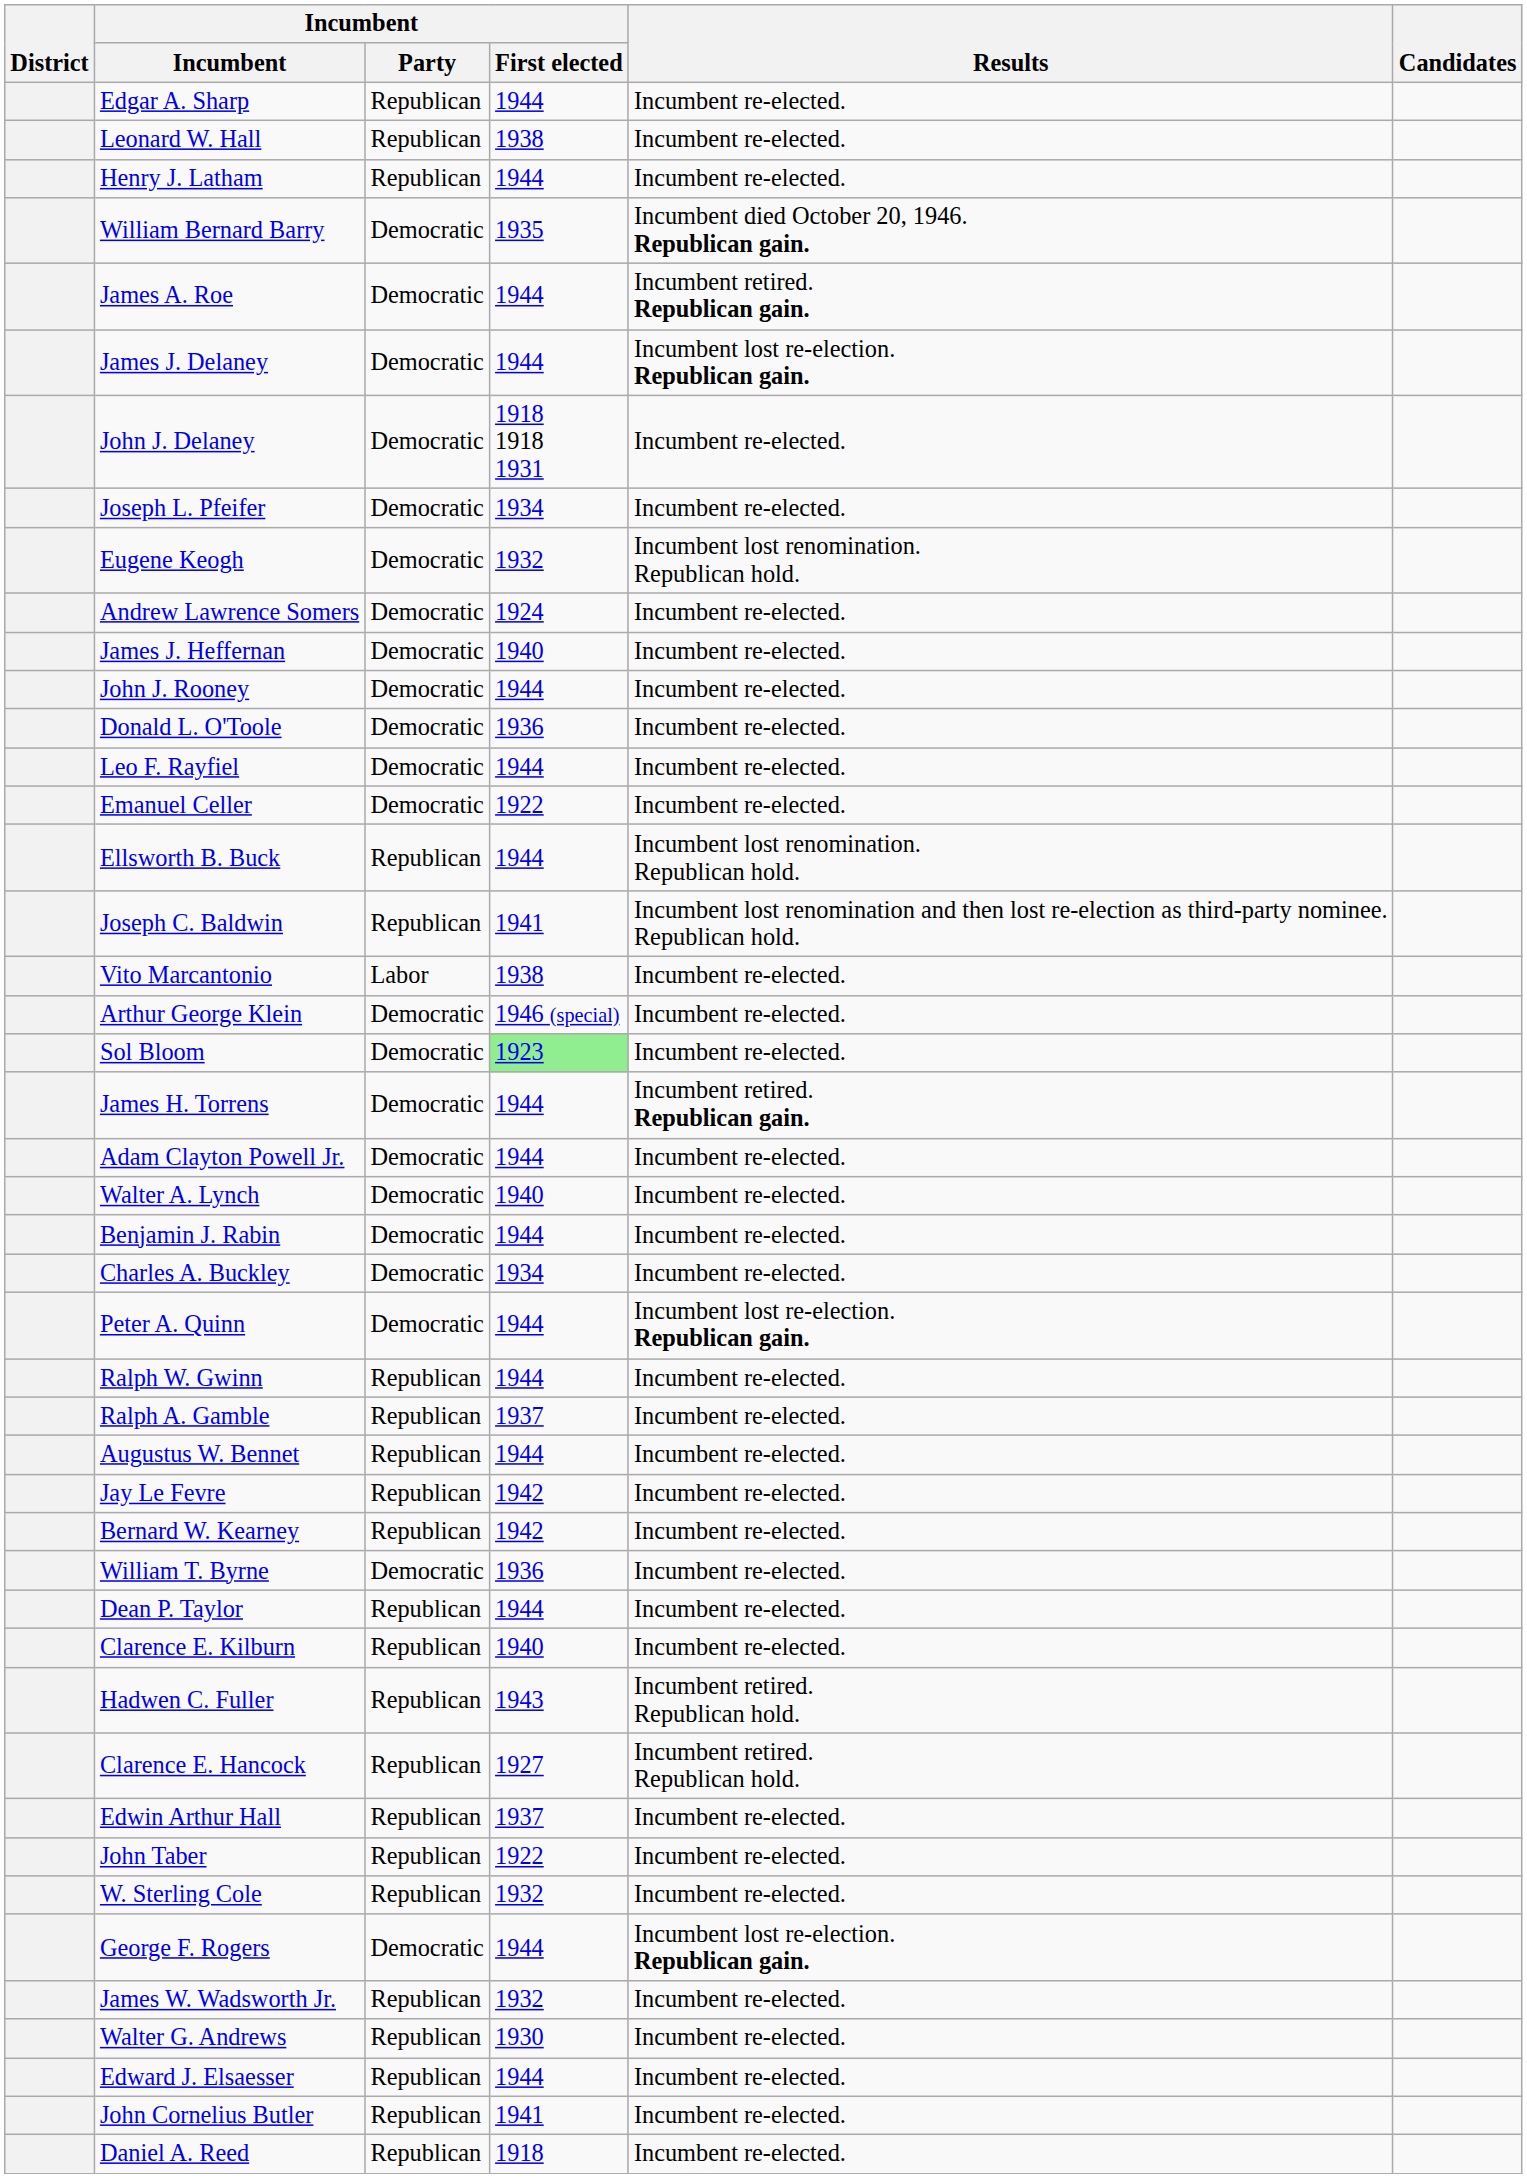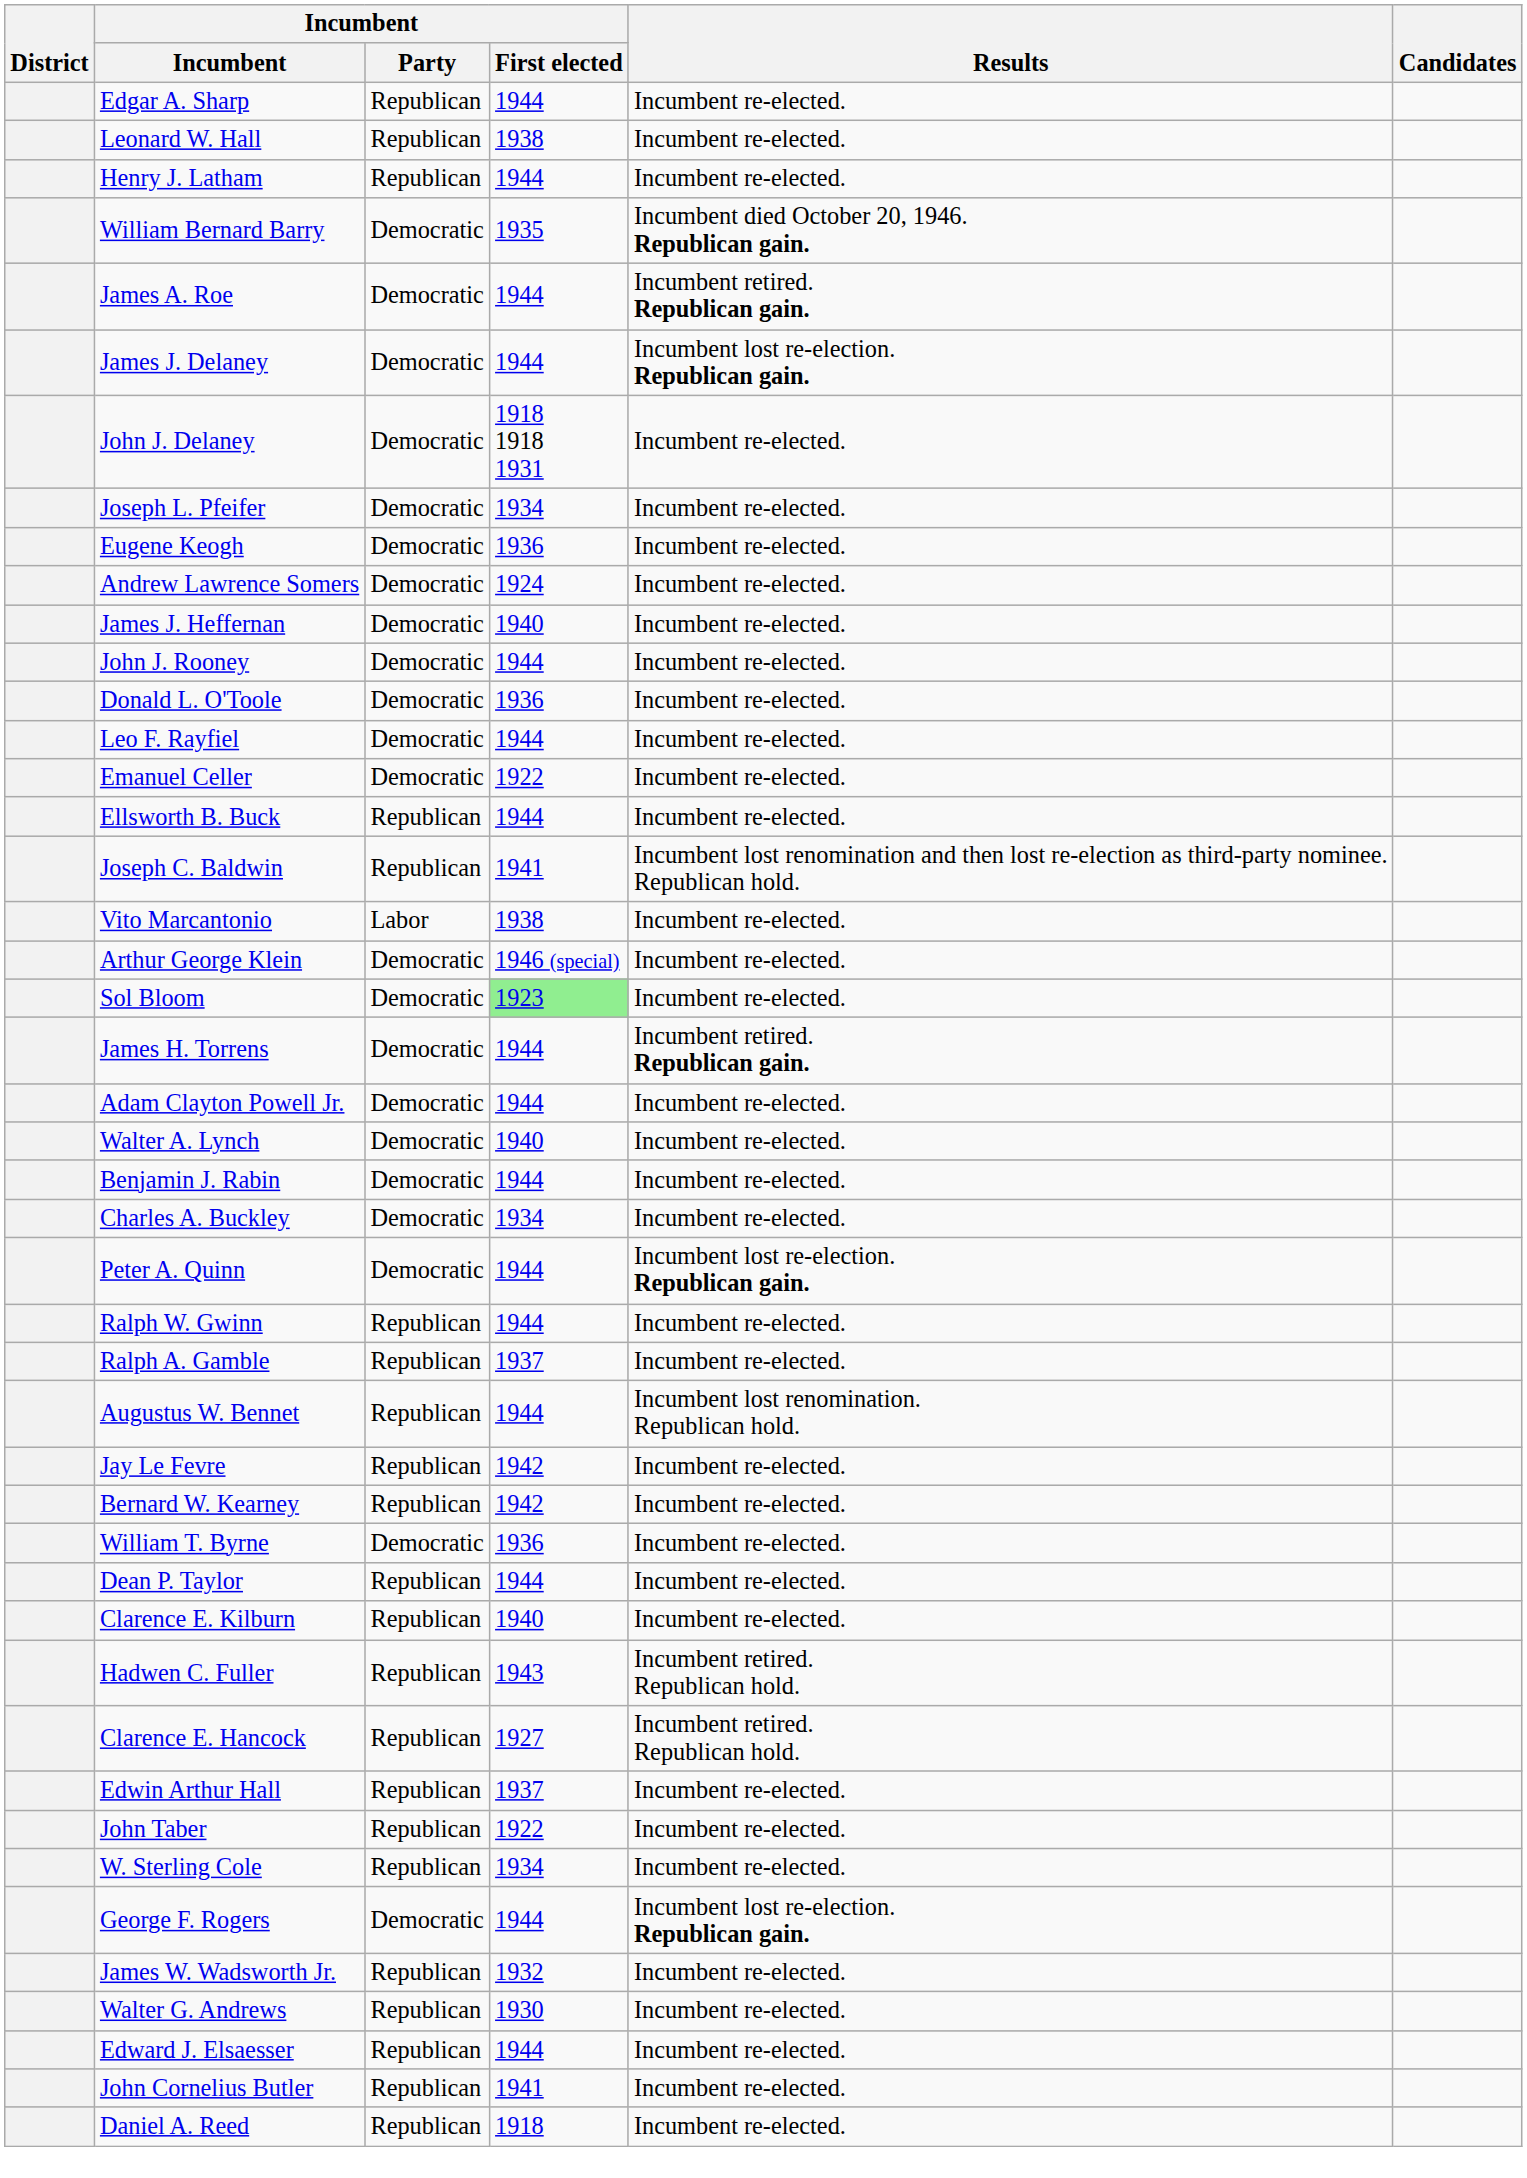 <table class=wikitable>
 <tr valign=bottom>
 <th rowspan=2>District</th>
 <th colspan=3>Incumbent</th>
 <th rowspan=2>Results</th>
 <th rowspan=2>Candidates</th>
 </tr>
 <tr>
 <th>Incumbent</th>
 <th>Party</th>
 <th>First elected</th>
 </tr>
 <tr>
 <th></th>
 <td><a href='#'>Edgar A. Sharp</a></td>
 <td>Republican</td>
 <td><a href='#'>1944</a></td>
 <td>Incumbent re-elected.</td>
 <td nowrap></td>
 </tr>
 <tr>
 <th></th>
 <td><a href='#'>Leonard W. Hall</a></td>
 <td>Republican</td>
 <td><a href='#'>1938</a></td>
 <td>Incumbent re-elected.</td>
 <td nowrap></td>
 </tr>
 <tr>
 <th></th>
 <td><a href='#'>Henry J. Latham</a></td>
 <td>Republican</td>
 <td><a href='#'>1944</a></td>
 <td>Incumbent re-elected.</td>
 <td nowrap></td>
 </tr>
 <tr>
 <th></th>
 <td><a href='#'>William Bernard Barry</a></td>
 <td>Democratic</td>
 <td><a href='#'>1935 </a></td>
 <td>Incumbent died October 20, 1946.<br><strong>Republican gain.</strong></td>
 <td nowrap></td>
 </tr>
 <tr>
 <th></th>
 <td><a href='#'>James A. Roe</a></td>
 <td>Democratic</td>
 <td><a href='#'>1944</a></td>
 <td>Incumbent retired.<br><strong>Republican gain.</strong></td>
 <td nowrap></td>
 </tr>
 <tr>
 <th></th>
 <td><a href='#'>James J. Delaney</a></td>
 <td>Democratic</td>
 <td><a href='#'>1944</a></td>
 <td>Incumbent lost re-election.<br><strong>Republican gain.</strong></td>
 <td nowrap></td>
 </tr>
 <tr>
 <th></th>
 <td><a href='#'>John J. Delaney</a></td>
 <td>Democratic</td>
 <td><a href='#'>1918 </a><br>1918 <br><a href='#'>1931 </a></td>
 <td>Incumbent re-elected.</td>
 <td nowrap></td>
 </tr>
 <tr>
 <th></th>
 <td><a href='#'>Joseph L. Pfeifer</a></td>
 <td>Democratic</td>
 <td><a href='#'>1934</a></td>
 <td>Incumbent re-elected.</td>
 <td nowrap></td>
 </tr>
 <tr>
 <th></th>
 <td><a href='#'>Eugene Keogh</a></td>
 <td>Democratic</td>
-<td><a href='#'>1932</a></td>
-<td>Incumbent lost renomination.<br>Republican hold.</td>
+<td><a href='#'>1936</a></td>
+<td>Incumbent re-elected.</td>
 <td nowrap></td>
 </tr>
 <tr>
 <th></th>
 <td><a href='#'>Andrew Lawrence Somers</a></td>
 <td>Democratic</td>
 <td><a href='#'>1924</a></td>
 <td>Incumbent re-elected.</td>
 <td nowrap></td>
 </tr>
 <tr>
 <th></th>
 <td><a href='#'>James J. Heffernan</a></td>
 <td>Democratic</td>
 <td><a href='#'>1940</a></td>
 <td>Incumbent re-elected.</td>
 <td nowrap></td>
 </tr>
 <tr>
 <th></th>
 <td><a href='#'>John J. Rooney</a></td>
 <td>Democratic</td>
 <td><a href='#'>1944</a></td>
 <td>Incumbent re-elected.</td>
 <td nowrap></td>
 </tr>
 <tr>
 <th></th>
 <td><a href='#'>Donald L. O'Toole</a></td>
 <td>Democratic</td>
 <td><a href='#'>1936</a></td>
 <td>Incumbent re-elected.</td>
 <td nowrap></td>
 </tr>
 <tr>
 <th></th>
 <td><a href='#'>Leo F. Rayfiel</a></td>
 <td>Democratic</td>
 <td><a href='#'>1944</a></td>
 <td>Incumbent re-elected.</td>
 <td nowrap></td>
 </tr>
 <tr>
 <th></th>
 <td><a href='#'>Emanuel Celler</a></td>
 <td>Democratic</td>
 <td><a href='#'>1922</a></td>
 <td>Incumbent re-elected.</td>
 <td nowrap></td>
 </tr>
 <tr>
 <th></th>
 <td><a href='#'>Ellsworth B. Buck</a></td>
 <td>Republican</td>
 <td><a href='#'>1944</a></td>
-<td>Incumbent lost renomination.<br>Republican hold.</td>
+<td>Incumbent re-elected.</td>
 <td nowrap></td>
 </tr>
 <tr>
 <th></th>
 <td><a href='#'>Joseph C. Baldwin</a></td>
 <td>Republican</td>
 <td><a href='#'>1941 </a></td>
 <td>Incumbent lost renomination and then lost re-election as third-party nominee.<br>Republican hold.</td>
 <td nowrap></td>
 </tr>
 <tr>
 <th></th>
 <td><a href='#'>Vito Marcantonio</a></td>
 <td>Labor</td>
 <td><a href='#'>1938</a></td>
 <td>Incumbent re-elected.</td>
 <td nowrap></td>
 </tr>
 <tr>
 <th></th>
 <td><a href='#'>Arthur George Klein</a></td>
 <td>Democratic</td>
 <td><a href='#'>1946 <small>(special)</small></a></td>
 <td>Incumbent re-elected.</td>
 <td nowrap></td>
 </tr>
 <tr>
 <th></th>
 <td><a href='#'>Sol Bloom</a></td>
 <td>Democratic</td>
 <td style="background: lightgreen;"><a href='#'>1923 </a></td>
 <td>Incumbent re-elected.</td>
 <td nowrap></td>
 </tr>
 <tr>
 <th></th>
 <td><a href='#'>James H. Torrens</a></td>
 <td>Democratic</td>
 <td><a href='#'>1944</a></td>
 <td>Incumbent retired.<br><strong>Republican gain.</strong></td>
 <td nowrap></td>
 </tr>
 <tr>
 <th></th>
 <td><a href='#'>Adam Clayton Powell Jr.</a></td>
 <td>Democratic</td>
 <td><a href='#'>1944</a></td>
 <td>Incumbent re-elected.</td>
 <td nowrap></td>
 </tr>
 <tr>
 <th></th>
 <td><a href='#'>Walter A. Lynch</a></td>
 <td>Democratic</td>
 <td><a href='#'>1940</a></td>
 <td>Incumbent re-elected.</td>
 <td nowrap></td>
 </tr>
 <tr>
 <th></th>
 <td><a href='#'>Benjamin J. Rabin</a></td>
 <td>Democratic</td>
 <td><a href='#'>1944</a></td>
 <td>Incumbent re-elected.</td>
 <td nowrap></td>
 </tr>
 <tr>
 <th></th>
 <td><a href='#'>Charles A. Buckley</a></td>
 <td>Democratic</td>
 <td><a href='#'>1934</a></td>
 <td>Incumbent re-elected.</td>
 <td nowrap></td>
 </tr>
 <tr>
 <th></th>
 <td><a href='#'>Peter A. Quinn</a></td>
 <td>Democratic</td>
 <td><a href='#'>1944</a></td>
 <td>Incumbent lost re-election.<br><strong>Republican gain.</strong></td>
 <td nowrap></td>
 </tr>
 <tr>
 <th></th>
 <td><a href='#'>Ralph W. Gwinn</a></td>
 <td>Republican</td>
 <td><a href='#'>1944</a></td>
 <td>Incumbent re-elected.</td>
 <td nowrap></td>
 </tr>
 <tr>
 <th></th>
 <td><a href='#'>Ralph A. Gamble</a></td>
 <td>Republican</td>
 <td><a href='#'>1937 </a></td>
 <td>Incumbent re-elected.</td>
 <td nowrap></td>
 </tr>
 <tr>
 <th></th>
 <td><a href='#'>Augustus W. Bennet</a></td>
 <td>Republican</td>
 <td><a href='#'>1944</a></td>
-<td>Incumbent re-elected.</td>
+<td>Incumbent lost renomination.<br>Republican hold.</td>
 <td nowrap></td>
 </tr>
 <tr>
 <th></th>
 <td><a href='#'>Jay Le Fevre</a></td>
 <td>Republican</td>
 <td><a href='#'>1942</a></td>
 <td>Incumbent re-elected.</td>
 <td nowrap></td>
 </tr>
 <tr>
 <th></th>
 <td><a href='#'>Bernard W. Kearney</a></td>
 <td>Republican</td>
 <td><a href='#'>1942</a></td>
 <td>Incumbent re-elected.</td>
 <td nowrap></td>
 </tr>
 <tr>
 <th></th>
 <td><a href='#'>William T. Byrne</a></td>
 <td>Democratic</td>
 <td><a href='#'>1936</a></td>
 <td>Incumbent re-elected.</td>
 <td nowrap></td>
 </tr>
 <tr>
 <th></th>
 <td><a href='#'>Dean P. Taylor</a></td>
 <td>Republican</td>
 <td><a href='#'>1944</a></td>
 <td>Incumbent re-elected.</td>
 <td nowrap></td>
 </tr>
 <tr>
 <th></th>
 <td><a href='#'>Clarence E. Kilburn</a></td>
 <td>Republican</td>
 <td><a href='#'>1940</a></td>
 <td>Incumbent re-elected.</td>
 <td nowrap></td>
 </tr>
 <tr>
 <th></th>
 <td><a href='#'>Hadwen C. Fuller</a></td>
 <td>Republican</td>
 <td><a href='#'>1943 </a></td>
 <td>Incumbent retired.<br>Republican hold.</td>
 <td nowrap></td>
 </tr>
 <tr>
 <th></th>
 <td><a href='#'>Clarence E. Hancock</a></td>
 <td>Republican</td>
 <td><a href='#'>1927 </a></td>
 <td>Incumbent retired.<br>Republican hold.</td>
 <td nowrap></td>
 </tr>
 <tr>
 <th></th>
 <td><a href='#'>Edwin Arthur Hall</a></td>
 <td>Republican</td>
 <td><a href='#'>1937 </a></td>
 <td>Incumbent re-elected.</td>
 <td nowrap></td>
 </tr>
 <tr>
 <th></th>
 <td><a href='#'>John Taber</a></td>
 <td>Republican</td>
 <td><a href='#'>1922</a></td>
 <td>Incumbent re-elected.</td>
 <td nowrap></td>
 </tr>
 <tr>
 <th></th>
 <td><a href='#'>W. Sterling Cole</a></td>
 <td>Republican</td>
-<td><a href='#'>1932</a></td>
+<td><a href='#'>1934</a></td>
 <td>Incumbent re-elected.</td>
 <td nowrap></td>
 </tr>
 <tr>
 <th></th>
 <td><a href='#'>George F. Rogers</a></td>
 <td>Democratic</td>
 <td><a href='#'>1944</a></td>
 <td>Incumbent lost re-election.<br><strong>Republican gain.</strong></td>
 <td nowrap></td>
 </tr>
 <tr>
 <th></th>
 <td><a href='#'>James W. Wadsworth Jr.</a></td>
 <td>Republican</td>
 <td><a href='#'>1932</a></td>
 <td>Incumbent re-elected.</td>
 <td nowrap></td>
 </tr>
 <tr>
 <th></th>
 <td><a href='#'>Walter G. Andrews</a></td>
 <td>Republican</td>
 <td><a href='#'>1930</a></td>
 <td>Incumbent re-elected.</td>
 <td nowrap></td>
 </tr>
 <tr>
 <th></th>
 <td><a href='#'>Edward J. Elsaesser</a></td>
 <td>Republican</td>
 <td><a href='#'>1944</a></td>
 <td>Incumbent re-elected.</td>
 <td nowrap></td>
 </tr>
 <tr>
 <th></th>
 <td><a href='#'>John Cornelius Butler</a></td>
 <td>Republican</td>
 <td><a href='#'>1941 </a></td>
 <td>Incumbent re-elected.</td>
 <td nowrap></td>
 </tr>
 <tr>
 <th></th>
 <td><a href='#'>Daniel A. Reed</a></td>
 <td>Republican</td>
 <td><a href='#'>1918</a></td>
 <td>Incumbent re-elected.</td>
 <td nowrap></td>
 </tr>
 </table>
